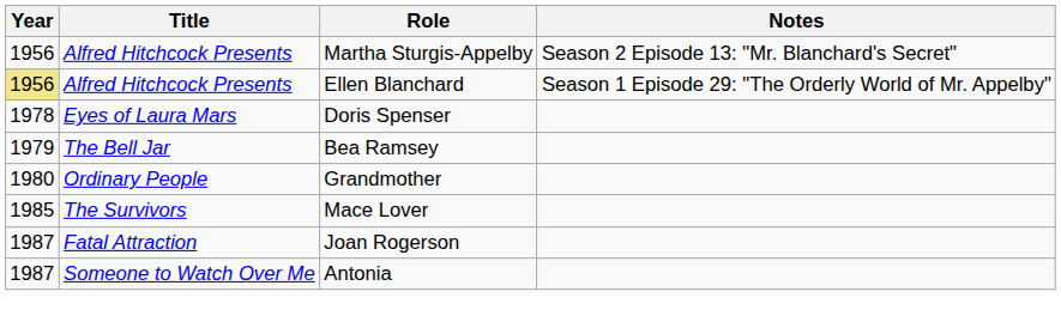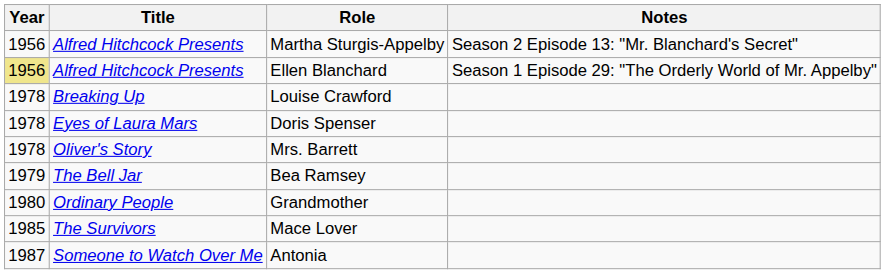 <table class="wikitable">
 <tr>
 <th>Year</th>
 <th>Title</th>
 <th>Role</th>
 <th>Notes</th>
 </tr>
 <tr>
 <td>1956</td>
 <td><em><a href='#'>Alfred Hitchcock Presents</a></em></td>
 <td>Martha Sturgis-Appelby</td>
 <td>Season 2 Episode 13: "Mr. Blanchard's Secret"</td>
 </tr>
 <tr>
 <td style="background: khaki;">1956</td>
 <td><em><a href='#'>Alfred Hitchcock Presents</a></em></td>
 <td>Ellen Blanchard</td>
 <td>Season 1 Episode 29: "The Orderly World of Mr. Appelby"</td>
 </tr>
 <tr>
 <td>1978</td>
+<td><em><a href='#'>Breaking Up</a></em></td>
+<td>Louise Crawford</td>
+<td></td>
+</tr>
+<tr>
+<td>1978</td>
 <td><em><a href='#'>Eyes of Laura Mars</a></em></td>
 <td>Doris Spenser</td>
+<td></td>
+</tr>
+<tr>
+<td>1978</td>
+<td><em><a href='#'>Oliver's Story</a></em></td>
+<td>Mrs. Barrett</td>
 <td></td>
 </tr>
 <tr>
 <td>1979</td>
 <td><em><a href='#'>The Bell Jar</a></em></td>
 <td>Bea Ramsey</td>
 <td></td>
 </tr>
 <tr>
 <td>1980</td>
 <td><em><a href='#'>Ordinary People</a></em></td>
 <td>Grandmother</td>
 <td></td>
 </tr>
 <tr>
 <td>1985</td>
 <td><em><a href='#'>The Survivors</a></em></td>
 <td>Mace Lover</td>
 <td></td>
 </tr>
 <tr>
 <td>1987</td>
-<td><em><a href='#'>Fatal Attraction</a></em></td>
-<td>Joan Rogerson</td>
-<td></td>
-</tr>
-<tr>
-<td>1987</td>
 <td><em><a href='#'>Someone to Watch Over Me</a></em></td>
 <td>Antonia</td>
 <td></td>
 </tr>
 </table>
